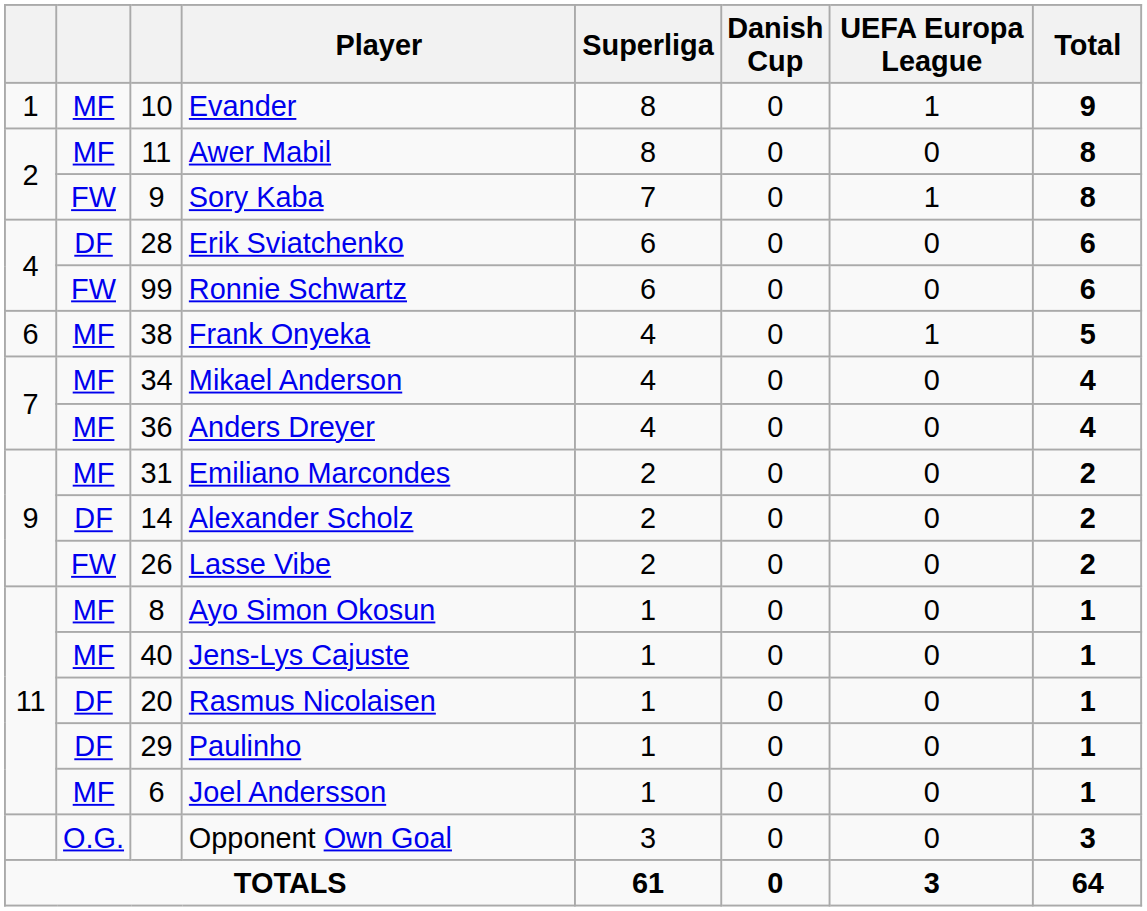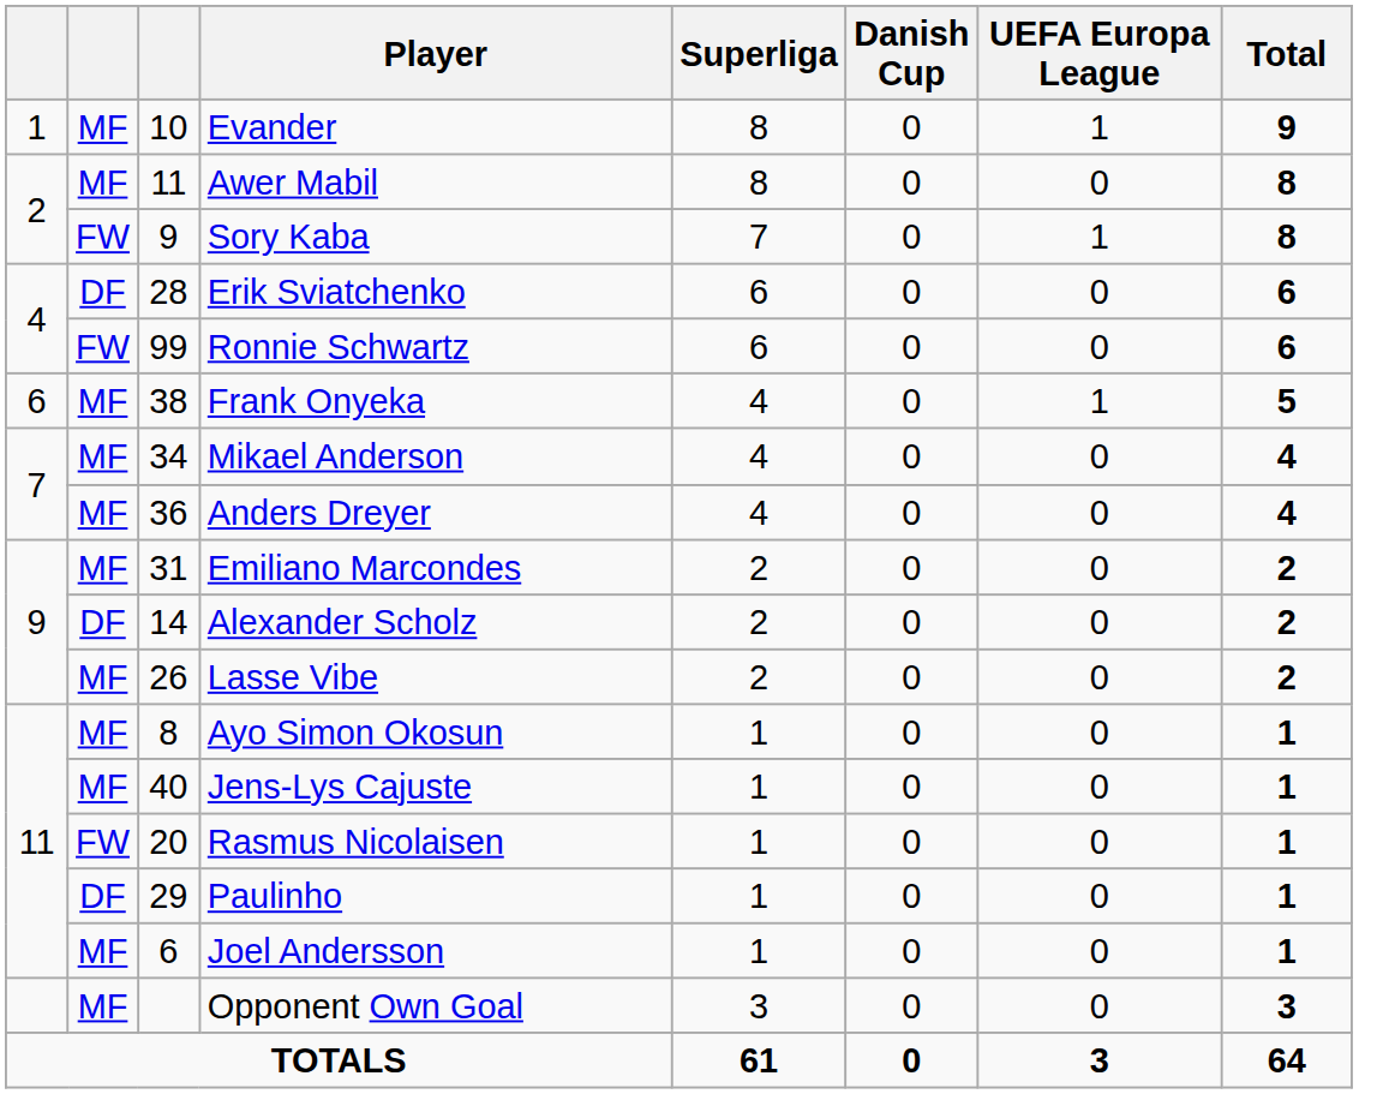 <table class="wikitable sortable" style="font-size: 95%; text-align: center;">
 <tr>
 <th width=20></th>
 <th width=20></th>
 <th width=20></th>
 <th width=200>Player</th>
 <th width=50>Superliga</th>
 <th width=50>Danish Cup</th>
 <th width=100>UEFA Europa League</th>
 <th width=50>Total</th>
 </tr>
 <tr>
 <td rowspan=1>1</td>
 <td><a href='#'>MF</a></td>
 <td>10</td>
 <td align=left> <a href='#'>Evander</a></td>
 <td>8</td>
 <td>0</td>
 <td>1</td>
 <td><strong>9</strong></td>
 </tr>
 <tr>
 <td rowspan=2>2</td>
 <td><a href='#'>MF</a></td>
 <td>11</td>
 <td align=left> <a href='#'>Awer Mabil</a></td>
 <td>8</td>
 <td>0</td>
 <td>0</td>
 <td><strong>8</strong></td>
 </tr>
 <tr>
 <td><a href='#'>FW</a></td>
 <td>9</td>
 <td align=left> <a href='#'>Sory Kaba</a></td>
 <td>7</td>
 <td>0</td>
 <td>1</td>
 <td><strong>8</strong></td>
 </tr>
 <tr>
 <td rowspan=2>4</td>
 <td><a href='#'>DF</a></td>
 <td>28</td>
 <td align=left> <a href='#'>Erik Sviatchenko</a></td>
 <td>6</td>
 <td>0</td>
 <td>0</td>
 <td><strong>6</strong></td>
 </tr>
 <tr>
 <td><a href='#'>FW</a></td>
 <td>99</td>
 <td align=left> <a href='#'>Ronnie Schwartz</a></td>
 <td>6</td>
 <td>0</td>
 <td>0</td>
 <td><strong>6</strong></td>
 </tr>
 <tr>
 <td rowspan=1>6</td>
 <td><a href='#'>MF</a></td>
 <td>38</td>
 <td align=left> <a href='#'>Frank Onyeka</a></td>
 <td>4</td>
 <td>0</td>
 <td>1</td>
 <td><strong>5</strong></td>
 </tr>
 <tr>
 <td rowspan=2>7</td>
 <td><a href='#'>MF</a></td>
 <td>34</td>
 <td align=left> <a href='#'>Mikael Anderson</a></td>
 <td>4</td>
 <td>0</td>
 <td>0</td>
 <td><strong>4</strong></td>
 </tr>
 <tr>
 <td><a href='#'>MF</a></td>
 <td>36</td>
 <td align=left> <a href='#'>Anders Dreyer</a></td>
 <td>4</td>
 <td>0</td>
 <td>0</td>
 <td><strong>4</strong></td>
 </tr>
 <tr>
 <td rowspan=3>9</td>
 <td><a href='#'>MF</a></td>
 <td>31</td>
 <td align=left> <a href='#'>Emiliano Marcondes</a></td>
 <td>2</td>
 <td>0</td>
 <td>0</td>
 <td><strong>2</strong></td>
 </tr>
 <tr>
 <td><a href='#'>DF</a></td>
 <td>14</td>
 <td align=left> <a href='#'>Alexander Scholz</a></td>
 <td>2</td>
 <td>0</td>
 <td>0</td>
 <td><strong>2</strong></td>
 </tr>
 <tr>
-<td><a href='#'>FW</a></td>
+<td><a href='#'>MF</a></td>
 <td>26</td>
 <td align=left> <a href='#'>Lasse Vibe</a></td>
 <td>2</td>
 <td>0</td>
 <td>0</td>
 <td><strong>2</strong></td>
 </tr>
 <tr>
 <td rowspan=5>11</td>
 <td><a href='#'>MF</a></td>
 <td>8</td>
 <td align=left> <a href='#'>Ayo Simon Okosun</a></td>
 <td>1</td>
 <td>0</td>
 <td>0</td>
 <td><strong>1</strong></td>
 </tr>
 <tr>
 <td><a href='#'>MF</a></td>
 <td>40</td>
 <td align=left> <a href='#'>Jens-Lys Cajuste</a></td>
 <td>1</td>
 <td>0</td>
 <td>0</td>
 <td><strong>1</strong></td>
 </tr>
 <tr>
-<td><a href='#'>DF</a></td>
+<td><a href='#'>FW</a></td>
 <td>20</td>
 <td align=left> <a href='#'>Rasmus Nicolaisen</a></td>
 <td>1</td>
 <td>0</td>
 <td>0</td>
 <td><strong>1</strong></td>
 </tr>
 <tr>
 <td><a href='#'>DF</a></td>
 <td>29</td>
 <td align=left> <a href='#'>Paulinho</a></td>
 <td>1</td>
 <td>0</td>
 <td>0</td>
 <td><strong>1</strong></td>
 </tr>
 <tr>
 <td><a href='#'>MF</a></td>
 <td>6</td>
 <td align=left> <a href='#'>Joel Andersson</a></td>
 <td>1</td>
 <td>0</td>
 <td>0</td>
 <td><strong>1</strong></td>
 </tr>
 <tr>
 <td rowspan=1></td>
-<td><a href='#'>O.G.</a></td>
+<td><a href='#'>MF</a></td>
 <td></td>
 <td align=left>Opponent <a href='#'>Own Goal</a></td>
 <td>3</td>
 <td>0</td>
 <td>0</td>
 <td><strong>3</strong></td>
 </tr>
 <tr>
 <td colspan="4"><strong>TOTALS</strong></td>
 <td><strong>61</strong></td>
 <td><strong>0</strong></td>
 <td><strong>3</strong></td>
 <td><strong>64</strong></td>
 </tr>
 </table>
